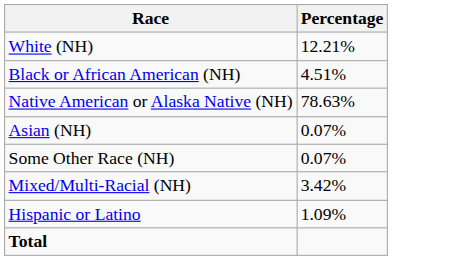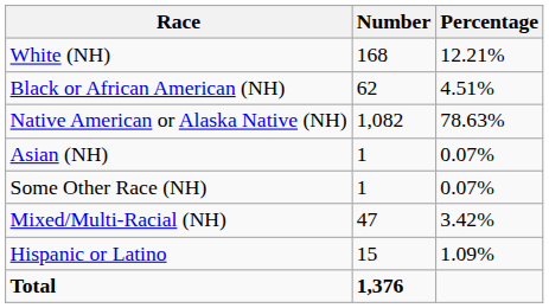 <table class="wikitable">
 <tr>
 <th>Race</th>
+<th>Number</th>
 <th>Percentage</th>
 </tr>
 <tr>
 <td><a href='#'>White</a> (NH)</td>
+<td>168</td>
 <td>12.21%</td>
 </tr>
 <tr>
 <td><a href='#'>Black or African American</a> (NH)</td>
+<td>62</td>
 <td>4.51%</td>
 </tr>
 <tr>
 <td><a href='#'>Native American</a> or <a href='#'>Alaska Native</a> (NH)</td>
+<td>1,082</td>
 <td>78.63%</td>
 </tr>
 <tr>
 <td><a href='#'>Asian</a> (NH)</td>
+<td>1</td>
 <td>0.07%</td>
 </tr>
 <tr>
 <td>Some Other Race (NH)</td>
+<td>1</td>
 <td>0.07%</td>
 </tr>
 <tr>
 <td><a href='#'>Mixed/Multi-Racial</a> (NH)</td>
+<td>47</td>
 <td>3.42%</td>
 </tr>
 <tr>
 <td><a href='#'>Hispanic or Latino</a></td>
+<td>15</td>
 <td>1.09%</td>
 </tr>
 <tr>
 <td><strong>Total</strong></td>
+<td><strong>1,376</strong></td>
 <td></td>
 </tr>
 </table>
